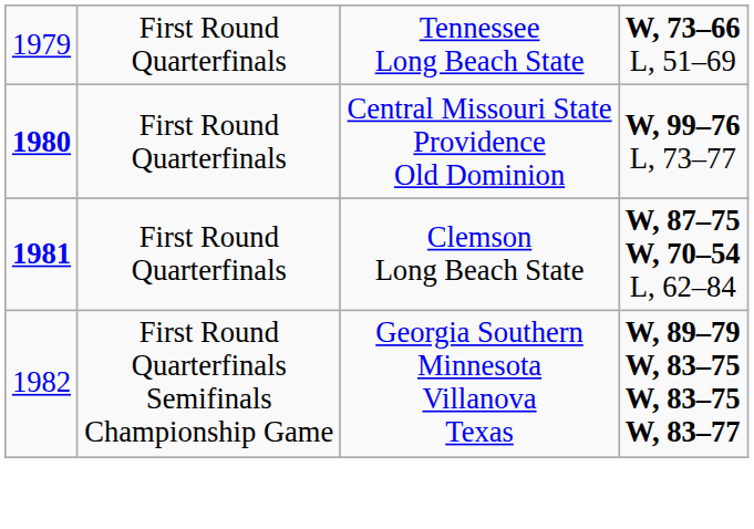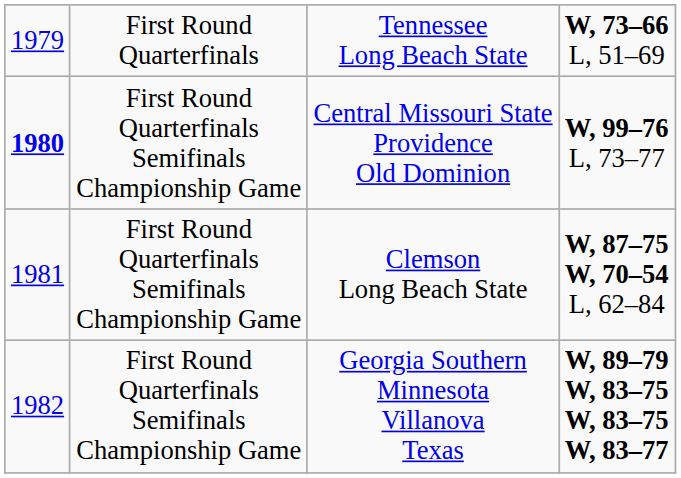 <table class="wikitable">
 <tr align="center">
 <td><a href='#'>1979</a></td>
 <td>First Round<br>Quarterfinals</td>
 <td><a href='#'>Tennessee</a><br><a href='#'>Long Beach State</a></td>
 <td><strong>W, 73–66</strong><br>L, 51–69</td>
 </tr>
 <tr align="center">
 <td><strong><a href='#'>1980</a></strong></td>
-<td>First Round<br>Quarterfinals</td>
+<td>First Round<br>Quarterfinals<br>Semifinals<br>Championship Game</td>
 <td><a href='#'>Central Missouri State</a><br><a href='#'>Providence</a><br><a href='#'>Old Dominion</a></td>
 <td><strong>W, 99–76</strong><br>L, 73–77</td>
 </tr>
 <tr align="center">
-<td><strong><a href='#'>1981</a></strong></td>
-<td>First Round<br>Quarterfinals</td>
+<td><a href='#'>1981</a></td>
+<td>First Round<br>Quarterfinals<br>Semifinals<br>Championship Game</td>
 <td><a href='#'>Clemson</a><br>Long Beach State</td>
 <td><strong>W, 87–75</strong><br><strong>W, 70–54</strong><br>L, 62–84</td>
 </tr>
 <tr align="center">
 <td><a href='#'>1982</a></td>
 <td>First Round<br>Quarterfinals<br>Semifinals<br>Championship Game</td>
 <td><a href='#'>Georgia Southern</a><br><a href='#'>Minnesota</a><br><a href='#'>Villanova</a><br><a href='#'>Texas</a></td>
 <td><strong>W, 89–79</strong><br><strong>W, 83–75</strong><br><strong>W, 83–75</strong><br><strong>W, 83–77</strong></td>
 </tr>
 </table>
